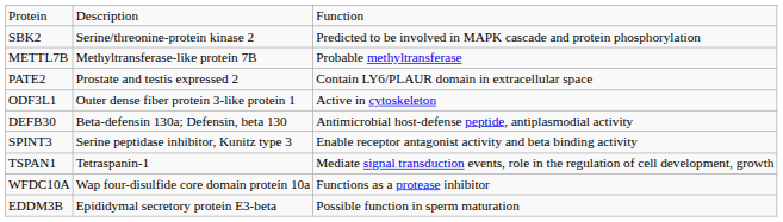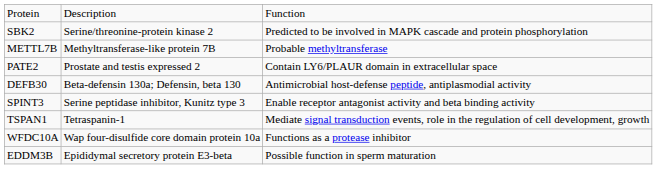 <table class="wikitable">
 <tr>
 <td>Protein</td>
 <td>Description</td>
 <td>Function</td>
 </tr>
 <tr>
 <td>SBK2</td>
 <td>Serine/threonine-protein kinase 2</td>
 <td>Predicted to be involved in MAPK cascade and protein phosphorylation</td>
 </tr>
 <tr>
 <td>METTL7B</td>
 <td>Methyltransferase-like protein 7B</td>
 <td>Probable <a href='#'>methyltransferase</a></td>
 </tr>
 <tr>
 <td>PATE2</td>
 <td>Prostate and testis expressed 2</td>
 <td>Contain LY6/PLAUR domain in extracellular space</td>
-</tr>
-<tr>
-<td>ODF3L1</td>
-<td>Outer dense fiber protein 3-like protein 1</td>
-<td>Active in <a href='#'>cytoskeleton</a></td>
 </tr>
 <tr>
 <td>DEFB30</td>
 <td>Beta-defensin 130a; Defensin, beta 130</td>
 <td>Antimicrobial host-defense <a href='#'>peptide</a>, antiplasmodial activity</td>
 </tr>
 <tr>
 <td>SPINT3</td>
 <td>Serine peptidase inhibitor, Kunitz type 3</td>
 <td>Enable receptor antagonist activity and beta binding activity</td>
 </tr>
 <tr>
 <td>TSPAN1</td>
 <td>Tetraspanin-1</td>
 <td>Mediate <a href='#'>signal transduction</a> events, role in the regulation of cell development, growth</td>
 </tr>
 <tr>
 <td>WFDC10A</td>
 <td>Wap four-disulfide core domain protein 10a</td>
 <td>Functions as a <a href='#'>protease</a> inhibitor</td>
 </tr>
 <tr>
 <td>EDDM3B</td>
 <td>Epididymal secretory protein E3-beta</td>
 <td>Possible function in sperm maturation</td>
 </tr>
 </table>
